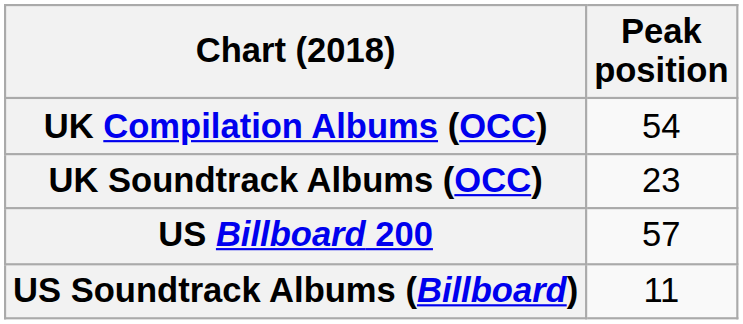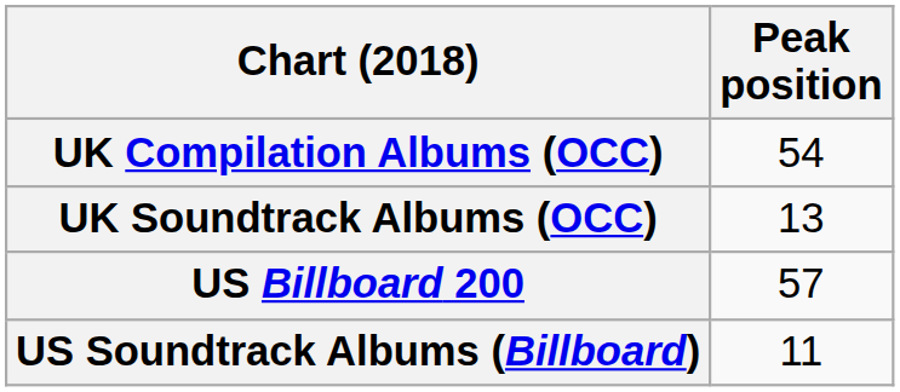 <table class="wikitable sortable plainrowheaders" style="text-align:center">
 <tr>
 <th scope="col">Chart (2018)</th>
 <th scope="col">Peak<br>position</th>
 </tr>
 <tr>
 <th scope="row">UK <a href='#'>Compilation Albums</a> (<a href='#'>OCC</a>)</th>
 <td>54</td>
 </tr>
 <tr>
 <th scope="row">UK Soundtrack Albums (<a href='#'>OCC</a>)</th>
-<td>23</td>
+<td>13</td>
 </tr>
 <tr>
 <th scope="row">US <a href='#'><em>Billboard</em> 200</a></th>
 <td>57</td>
 </tr>
 <tr>
 <th scope="row">US Soundtrack Albums (<a href='#'><em>Billboard</em></a>)</th>
 <td>11</td>
 </tr>
 </table>
